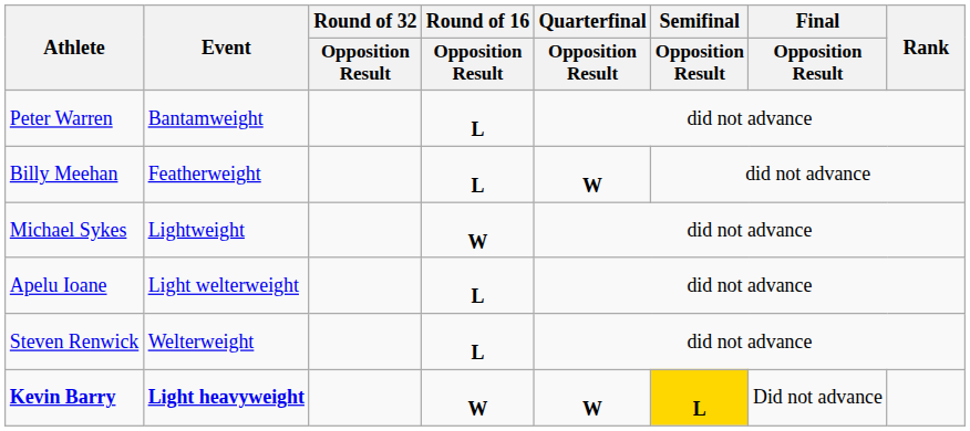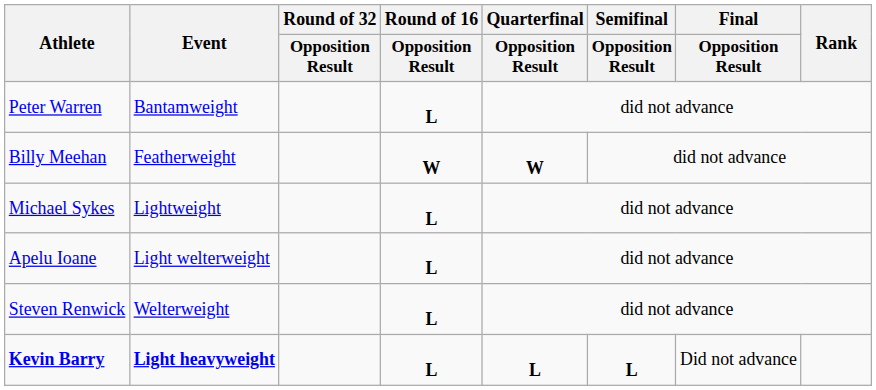 <table class="wikitable" style="font-size:90%">
 <tr>
 <th rowspan="2">Athlete</th>
 <th rowspan="2">Event</th>
 <th>Round of 32</th>
 <th>Round of 16</th>
 <th>Quarterfinal</th>
 <th>Semifinal</th>
 <th>Final</th>
 <th rowspan="2" style="width:50px;">Rank</th>
 </tr>
 <tr style="font-size:95%">
 <th>Opposition<br>Result</th>
 <th>Opposition<br>Result</th>
 <th>Opposition<br>Result</th>
 <th>Opposition<br>Result</th>
 <th>Opposition<br>Result</th>
 </tr>
 <tr align=center>
 <td align=left><a href='#'>Peter Warren</a></td>
 <td align=left><a href='#'>Bantamweight</a></td>
 <td></td>
 <td><br><strong>L</strong></td>
 <td colspan=4>did not advance</td>
 </tr>
 <tr align=center>
 <td align=left><a href='#'>Billy Meehan</a></td>
 <td align=left><a href='#'>Featherweight</a></td>
 <td></td>
-<td><br><strong>L</strong></td>
+<td><br><strong>W</strong></td>
 <td><br><strong>W</strong></td>
 <td colspan=3>did not advance</td>
 </tr>
 <tr align=center>
 <td align=left><a href='#'>Michael Sykes</a></td>
 <td align=left><a href='#'>Lightweight</a></td>
 <td></td>
-<td><br><strong>W</strong></td>
+<td><br><strong>L</strong></td>
 <td colspan=4>did not advance</td>
 </tr>
 <tr align=center>
 <td align=left><a href='#'>Apelu Ioane</a></td>
 <td align=left><a href='#'>Light welterweight</a></td>
 <td></td>
 <td><br><strong>L</strong></td>
 <td colspan=4>did not advance</td>
 </tr>
 <tr align=center>
 <td align=left><a href='#'>Steven Renwick</a></td>
 <td align=left><a href='#'>Welterweight</a></td>
 <td></td>
 <td><br><strong>L</strong></td>
 <td colspan=4>did not advance</td>
 </tr>
 <tr align=center>
 <td align=left><strong><a href='#'>Kevin Barry</a></strong></td>
 <td align=left><strong><a href='#'>Light heavyweight</a></strong></td>
 <td></td>
-<td><br><strong>W</strong></td>
-<td><br><strong>W</strong></td>
-<td style="background: gold;"><br><strong>L</strong> </td>
+<td><br><strong>L</strong></td>
+<td><br><strong>L</strong></td>
+<td><br><strong>L</strong> </td>
 <td>Did not advance</td>
 <td></td>
 </tr>
 </table>
